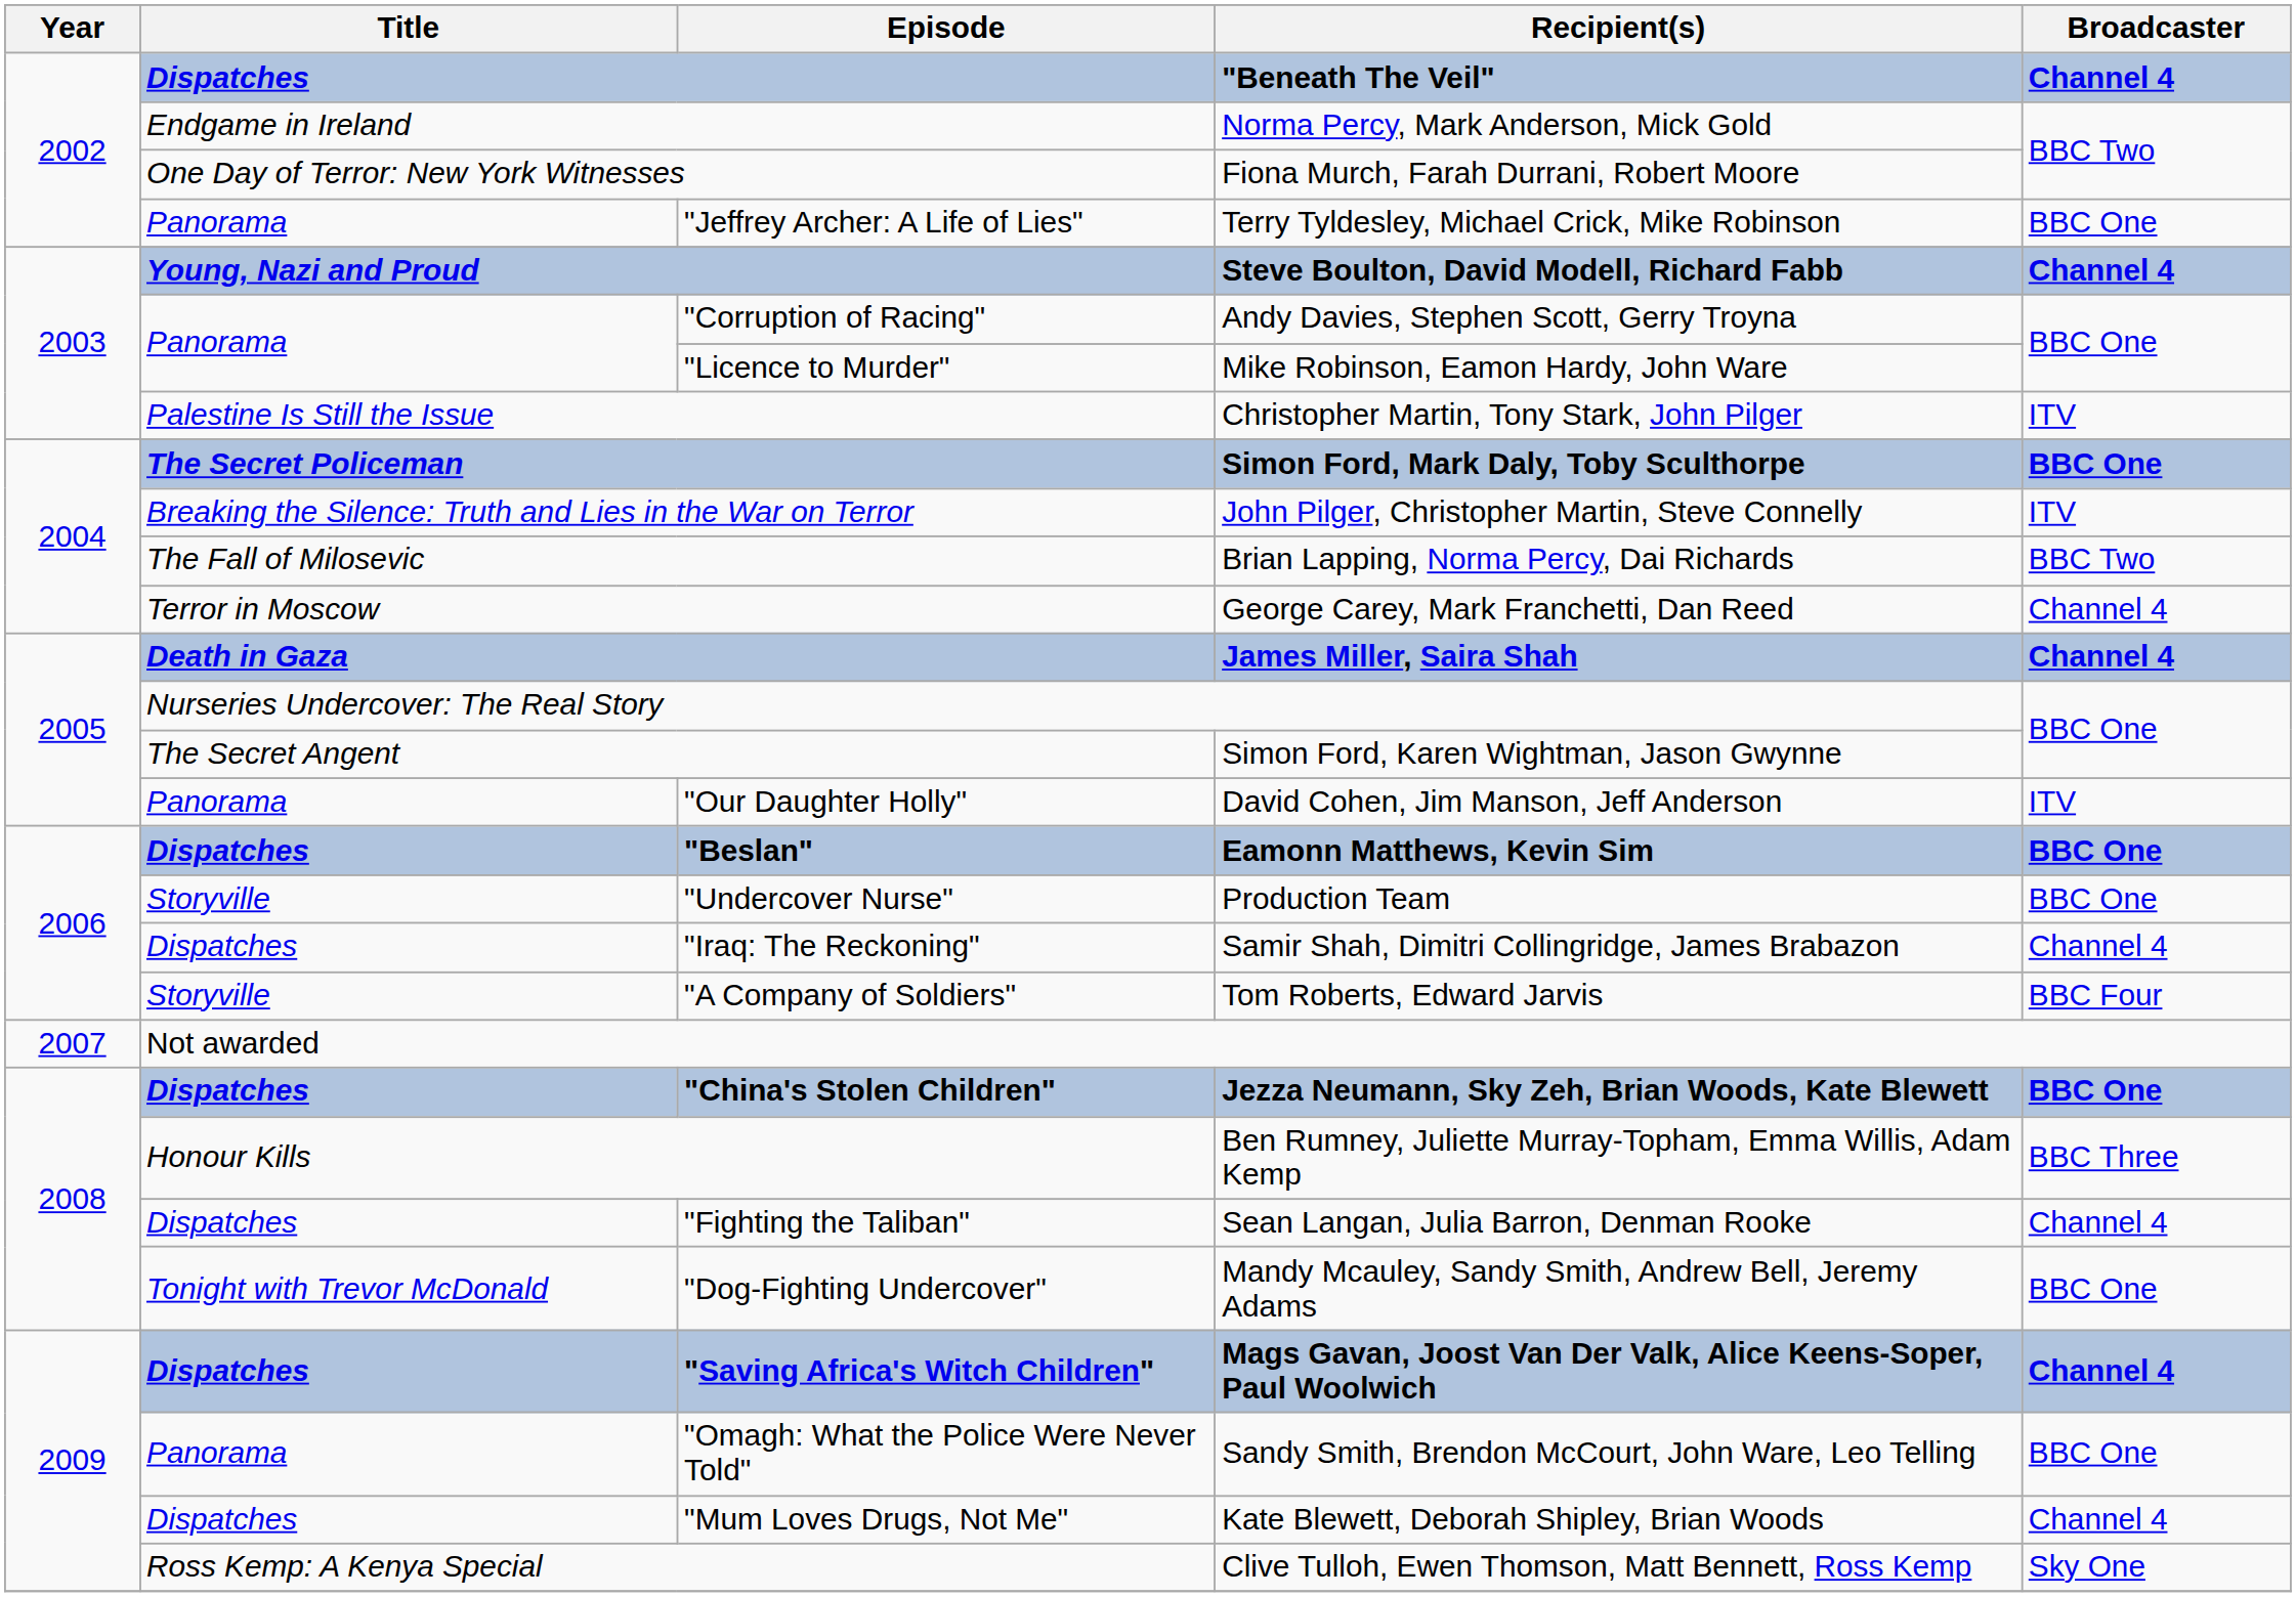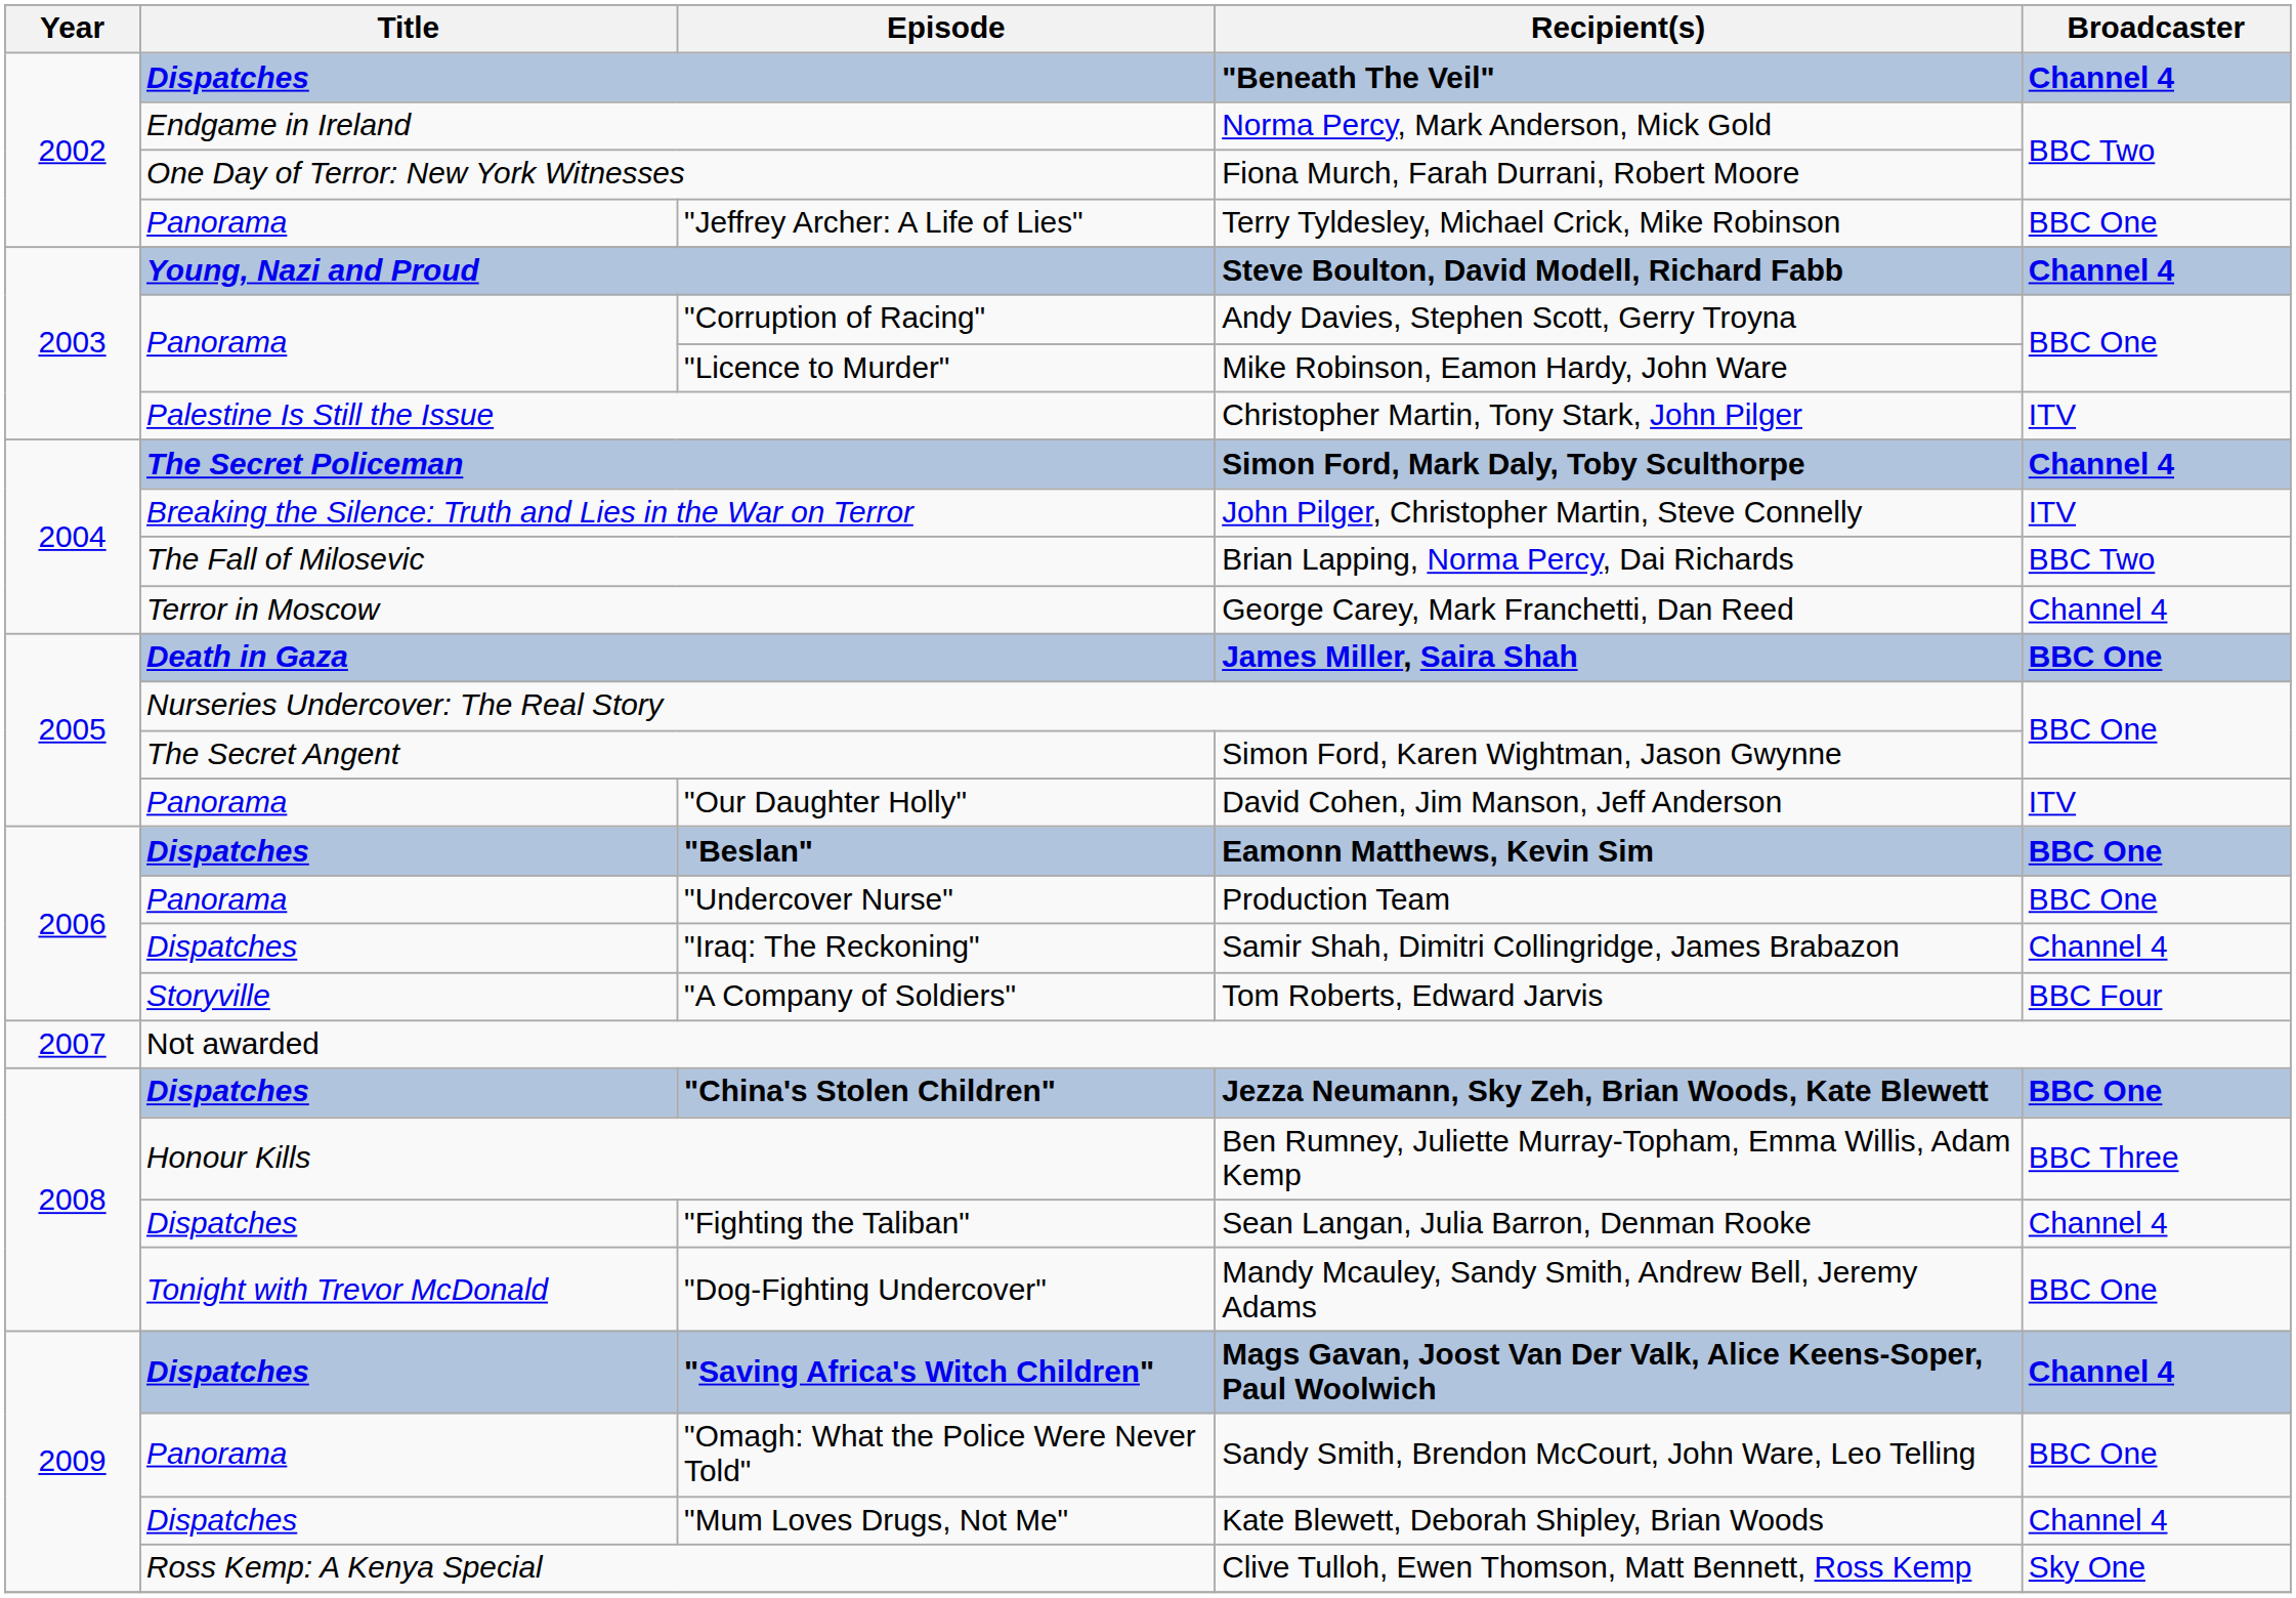 <table class="wikitable" width="95%">
 <tr>
 <th width=5%>Year</th>
 <th width=20%>Title</th>
 <th width=20%>Episode</th>
 <th width=30%><strong>Recipient(s)</strong></th>
 <th width=10%><strong>Broadcaster</strong></th>
 </tr>
 <tr>
 <td rowspan="4" style="text-align:center;"><a href='#'>2002</a></td>
 <td colspan="2" style="background:#B0C4DE;"><strong><em><a href='#'>Dispatches</a></em></strong></td>
 <td style="background:#B0C4DE;"><strong>"Beneath The Veil"</strong></td>
 <td style="background:#B0C4DE;"><strong><a href='#'>Channel 4</a></strong></td>
 </tr>
 <tr>
 <td colspan="2"><em>Endgame in Ireland</em></td>
 <td><a href='#'>Norma Percy</a>, Mark Anderson, Mick Gold</td>
 <td rowspan="2"><a href='#'>BBC Two</a></td>
 </tr>
 <tr>
 <td colspan="2"><em>One Day of Terror: New York Witnesses</em></td>
 <td>Fiona Murch, Farah Durrani, Robert Moore</td>
 </tr>
 <tr>
 <td><em><a href='#'>Panorama</a></em></td>
 <td>"Jeffrey Archer: A Life of Lies"</td>
 <td>Terry Tyldesley, Michael Crick, Mike Robinson</td>
 <td><a href='#'>BBC One</a></td>
 </tr>
 <tr>
 <td rowspan="4" style="text-align:center;"><a href='#'>2003</a></td>
 <td colspan="2" style="background:#B0C4DE;"><strong><em><a href='#'>Young, Nazi and Proud</a></em></strong></td>
 <td style="background:#B0C4DE;"><strong>Steve Boulton, David Modell, Richard Fabb</strong></td>
 <td style="background:#B0C4DE;"><strong><a href='#'>Channel 4</a></strong></td>
 </tr>
 <tr>
 <td rowspan="2"><em><a href='#'>Panorama</a></em></td>
 <td>"Corruption of Racing"</td>
 <td>Andy Davies, Stephen Scott, Gerry Troyna</td>
 <td rowspan="2"><a href='#'>BBC One</a></td>
 </tr>
 <tr>
 <td>"Licence to Murder"</td>
 <td>Mike Robinson, Eamon Hardy, John Ware</td>
 </tr>
 <tr>
 <td colspan="2"><em><a href='#'>Palestine Is Still the Issue</a></em></td>
 <td>Christopher Martin, Tony Stark, <a href='#'>John Pilger</a></td>
 <td><a href='#'>ITV</a></td>
 </tr>
 <tr>
 <td rowspan="4" style="text-align:center;"><a href='#'>2004</a></td>
 <td colspan="2" style="background:#B0C4DE;"><strong><em><a href='#'>The Secret Policeman</a></em></strong></td>
 <td style="background:#B0C4DE;"><strong>Simon Ford, Mark Daly, Toby Sculthorpe</strong></td>
-<td style="background:#B0C4DE;"><strong><a href='#'>BBC One</a></strong></td>
+<td style="background:#B0C4DE;"><strong><a href='#'>Channel 4</a></strong></td>
 </tr>
 <tr>
 <td colspan="2"><em><a href='#'>Breaking the Silence: Truth and Lies in the War on Terror</a></em></td>
 <td><a href='#'>John Pilger</a>, Christopher Martin, Steve Connelly</td>
 <td><a href='#'>ITV</a></td>
 </tr>
 <tr>
 <td colspan="2"><em>The Fall of Milosevic</em></td>
 <td>Brian Lapping, <a href='#'>Norma Percy</a>, Dai Richards</td>
 <td><a href='#'>BBC Two</a></td>
 </tr>
 <tr>
 <td colspan="2"><em>Terror in Moscow</em></td>
 <td>George Carey, Mark Franchetti, Dan Reed</td>
 <td><a href='#'>Channel 4</a></td>
 </tr>
 <tr>
 <td rowspan="4" style="text-align:center;"><a href='#'>2005</a></td>
 <td colspan="2" style="background:#B0C4DE;"><strong><em><a href='#'>Death in Gaza</a></em></strong></td>
 <td style="background:#B0C4DE;"><strong><a href='#'>James Miller</a>, <a href='#'>Saira Shah</a></strong></td>
-<td style="background:#B0C4DE;"><strong><a href='#'>Channel 4</a></strong></td>
+<td style="background:#B0C4DE;"><strong><a href='#'>BBC One</a></strong></td>
 </tr>
 <tr>
 <td colspan="3"><em>Nurseries Undercover: The Real Story</em></td>
 <td rowspan="2"><a href='#'>BBC One</a></td>
 </tr>
 <tr>
 <td colspan="2"><em>The Secret Angent</em></td>
 <td>Simon Ford, Karen Wightman, Jason Gwynne</td>
 </tr>
 <tr>
 <td><em><a href='#'>Panorama</a></em></td>
 <td>"Our Daughter Holly"</td>
 <td>David Cohen, Jim Manson, Jeff Anderson</td>
 <td><a href='#'>ITV</a></td>
 </tr>
 <tr>
 <td rowspan="4" style="text-align:center;"><a href='#'>2006</a></td>
 <td style="background:#B0C4DE;"><strong><em><a href='#'>Dispatches</a></em></strong></td>
 <td style="background:#B0C4DE;"><strong>"Beslan"</strong></td>
 <td style="background:#B0C4DE;"><strong>Eamonn Matthews, Kevin Sim</strong></td>
 <td style="background:#B0C4DE;"><strong><a href='#'>BBC One</a></strong></td>
 </tr>
 <tr>
-<td><em><a href='#'>Storyville</a></em></td>
+<td><em><a href='#'>Panorama</a></em></td>
 <td>"Undercover Nurse"</td>
 <td>Production Team</td>
 <td><a href='#'>BBC One</a></td>
 </tr>
 <tr>
 <td><em><a href='#'>Dispatches</a></em></td>
 <td>"Iraq: The Reckoning"</td>
 <td>Samir Shah, Dimitri Collingridge, James Brabazon</td>
 <td><a href='#'>Channel 4</a></td>
 </tr>
 <tr>
 <td><em><a href='#'>Storyville</a></em></td>
 <td>"A Company of Soldiers"</td>
 <td>Tom Roberts, Edward Jarvis</td>
 <td><a href='#'>BBC Four</a></td>
 </tr>
 <tr>
 <td rowspan="1" style="text-align:center;"><a href='#'>2007</a></td>
 <td colspan="4">Not awarded</td>
 </tr>
 <tr>
 <td rowspan="4" style="text-align:center;"><a href='#'>2008</a></td>
 <td style="background:#B0C4DE;"><strong><em><a href='#'>Dispatches</a></em></strong></td>
 <td style="background:#B0C4DE;"><strong>"China's Stolen Children"</strong></td>
 <td style="background:#B0C4DE;"><strong>Jezza Neumann, Sky Zeh, Brian Woods, Kate Blewett</strong></td>
 <td style="background:#B0C4DE;"><strong><a href='#'>BBC One</a></strong></td>
 </tr>
 <tr>
 <td colspan="2"><em>Honour Kills</em></td>
 <td>Ben Rumney, Juliette Murray-Topham, Emma Willis, Adam Kemp</td>
 <td><a href='#'>BBC Three</a></td>
 </tr>
 <tr>
 <td><em><a href='#'>Dispatches</a></em></td>
 <td>"Fighting the Taliban"</td>
 <td>Sean Langan, Julia Barron, Denman Rooke</td>
 <td><a href='#'>Channel 4</a></td>
 </tr>
 <tr>
 <td><em><a href='#'>Tonight with Trevor McDonald</a></em></td>
 <td>"Dog-Fighting Undercover"</td>
 <td>Mandy Mcauley, Sandy Smith, Andrew Bell, Jeremy Adams</td>
 <td><a href='#'>BBC One</a></td>
 </tr>
 <tr>
 <td rowspan="4" style="text-align:center;"><a href='#'>2009</a></td>
 <td style="background:#B0C4DE;"><strong><em><a href='#'>Dispatches</a></em></strong></td>
 <td style="background:#B0C4DE;"><strong>"<a href='#'>Saving Africa's Witch Children</a>"</strong></td>
 <td style="background:#B0C4DE;"><strong>Mags Gavan, Joost Van Der Valk, Alice Keens-Soper, Paul Woolwich</strong></td>
 <td style="background:#B0C4DE;"><strong><a href='#'>Channel 4</a></strong></td>
 </tr>
 <tr>
 <td><em><a href='#'>Panorama</a></em></td>
 <td>"Omagh: What the Police Were Never Told"</td>
 <td>Sandy Smith, Brendon McCourt, John Ware, Leo Telling</td>
 <td><a href='#'>BBC One</a></td>
 </tr>
 <tr>
 <td><em><a href='#'>Dispatches</a></em></td>
 <td>"Mum Loves Drugs, Not Me"</td>
 <td>Kate Blewett, Deborah Shipley, Brian Woods</td>
 <td><a href='#'>Channel 4</a></td>
 </tr>
 <tr>
 <td colspan="2"><em>Ross Kemp: A Kenya Special</em></td>
 <td>Clive Tulloh, Ewen Thomson, Matt Bennett, <a href='#'>Ross Kemp</a></td>
 <td><a href='#'>Sky One</a></td>
 </tr>
 <tr>
 </tr>
 </table>
